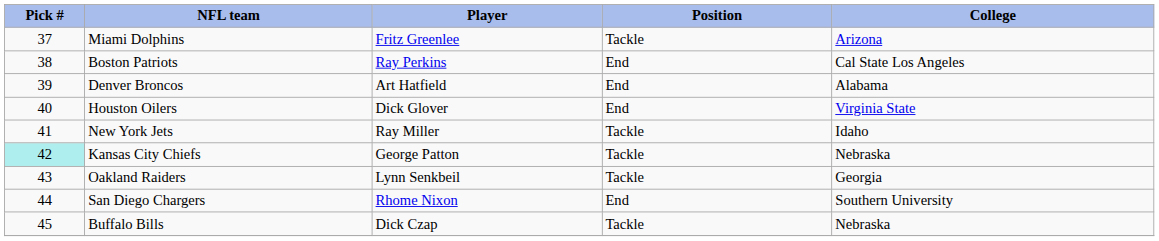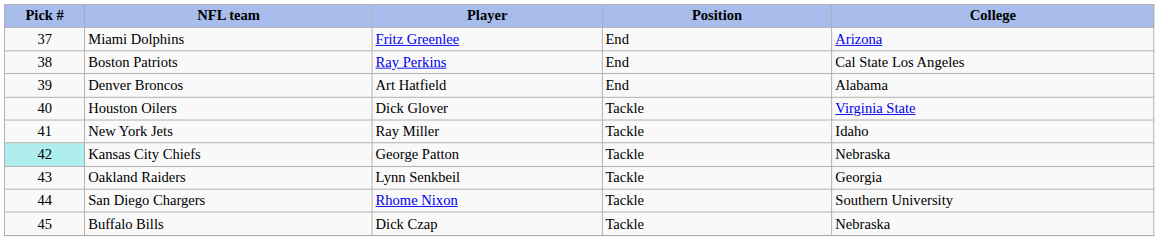 <table class="wikitable sortable sortable" style="width: 100%">
 <tr>
 <th style="background:#A8BDEC;" width=7%>Pick #</th>
 <th width=25% style="background:#A8BDEC;">NFL team</th>
 <th width=20% style="background:#A8BDEC;">Player</th>
 <th width=20% style="background:#A8BDEC;">Position</th>
 <th style="background:#A8BDEC;">College</th>
 </tr>
 <tr>
 <td align=center>37</td>
 <td>Miami Dolphins</td>
 <td><a href='#'>Fritz Greenlee</a></td>
-<td>Tackle</td>
+<td>End</td>
 <td><a href='#'>Arizona</a></td>
 </tr>
 <tr>
 <td align=center>38</td>
 <td>Boston Patriots</td>
 <td><a href='#'>Ray Perkins</a></td>
 <td>End</td>
 <td>Cal State Los Angeles</td>
 </tr>
 <tr>
 <td align=center>39</td>
 <td>Denver Broncos</td>
 <td>Art Hatfield</td>
 <td>End</td>
 <td>Alabama</td>
 </tr>
 <tr>
 <td align=center>40</td>
 <td>Houston Oilers</td>
 <td>Dick Glover</td>
-<td>End</td>
+<td>Tackle</td>
 <td><a href='#'>Virginia State</a></td>
 </tr>
 <tr>
 <td align=center>41</td>
 <td>New York Jets</td>
 <td Ray Miller (American football)>Ray Miller</td>
 <td>Tackle</td>
 <td>Idaho</td>
 </tr>
 <tr>
 <td align=center style="background: paleturquoise;">42</td>
 <td>Kansas City Chiefs</td>
 <td George Patton (American football)>George Patton</td>
 <td>Tackle</td>
 <td>Nebraska</td>
 </tr>
 <tr>
 <td align=center>43</td>
 <td>Oakland Raiders</td>
 <td>Lynn Senkbeil</td>
 <td>Tackle</td>
 <td>Georgia</td>
 </tr>
 <tr>
 <td align=center>44</td>
 <td>San Diego Chargers</td>
 <td><a href='#'>Rhome Nixon</a></td>
-<td>End</td>
+<td>Tackle</td>
 <td>Southern University</td>
 </tr>
 <tr>
 <td align=center>45</td>
 <td>Buffalo Bills</td>
 <td>Dick Czap</td>
 <td>Tackle</td>
 <td>Nebraska</td>
 </tr>
 <tr>
 </tr>
 </table>
